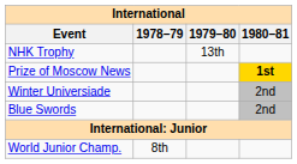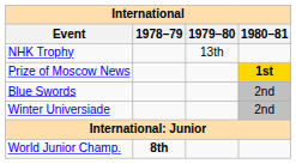 <table class="wikitable" style="text-align:center">
 <tr>
 <th style="background-color: #ffdead; " colspan=4 align=center>International</th>
 </tr>
 <tr>
 <th>Event</th>
 <th>1978–79</th>
 <th>1979–80</th>
 <th>1980–81</th>
 </tr>
 <tr>
 <td align=left><a href='#'>NHK Trophy</a></td>
 <td></td>
 <td>13th</td>
 <td></td>
 </tr>
 <tr>
 <td align=left><a href='#'>Prize of Moscow News</a></td>
 <td></td>
 <td></td>
 <td bgcolor=gold><strong>1st</strong></td>
 </tr>
 <tr>
-<td align=left><a href='#'>Winter Universiade</a></td>
+<td align=left><a href='#'>Blue Swords</a></td>
 <td></td>
 <td></td>
 <td bgcolor=silver>2nd</td>
 </tr>
 <tr>
-<td align=left><a href='#'>Blue Swords</a></td>
+<td align=left><a href='#'>Winter Universiade</a></td>
 <td></td>
 <td></td>
 <td bgcolor=silver>2nd</td>
 </tr>
 <tr>
 <th style="background-color: #ffdead; " colspan=4 align=center>International: Junior</th>
 </tr>
 <tr>
 <td align=left><a href='#'>World Junior Champ.</a></td>
-<td>8th</td>
+<td><strong>8th</strong></td>
 <td></td>
 <td></td>
 </tr>
 </table>
